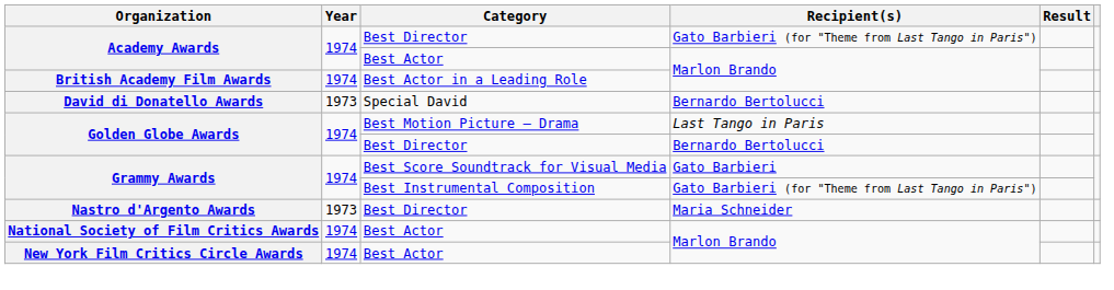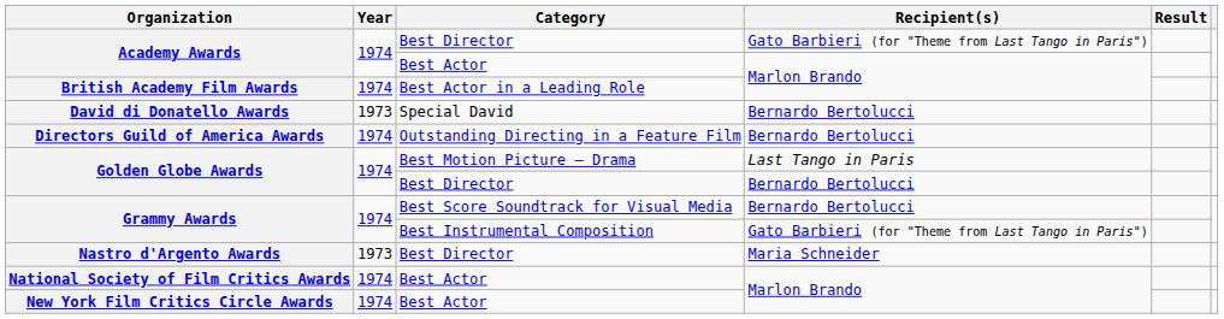 <table class="wikitable sortable plainrowheaders">
 <tr>
 <th scope="col">Organization</th>
 <th scope="col">Year</th>
 <th scope="col">Category</th>
 <th scope="col">Recipient(s)</th>
 <th scope="col">Result</th>
 <th scope="col" class="unsortable"></th>
 </tr>
 <tr>
 <th scope="row" rowspan="2"><a href='#'>Academy Awards</a></th>
 <td rowspan="2"><a href='#'>1974</a></td>
 <td><a href='#'>Best Director</a></td>
 <td><a href='#'>Gato Barbieri</a> <small>(for "Theme from <em>Last Tango in Paris</em>")</small></td>
 <td></td>
 <td rowspan="2"></td>
 </tr>
 <tr>
 <td><a href='#'>Best Actor</a></td>
 <td rowspan="2"><a href='#'>Marlon Brando</a></td>
 <td></td>
 </tr>
 <tr>
 <th scope="row"><a href='#'>British Academy Film Awards</a></th>
 <td><a href='#'>1974</a></td>
 <td><a href='#'>Best Actor in a Leading Role</a></td>
 <td></td>
 <td></td>
 </tr>
 <tr>
 <th scope="row"><a href='#'>David di Donatello Awards</a></th>
 <td>1973</td>
 <td>Special David</td>
 <td><a href='#'>Bernardo Bertolucci</a></td>
 <td></td>
 <td></td>
 </tr>
 <tr>
+<th scope="row"><a href='#'>Directors Guild of America Awards</a></th>
+<td><a href='#'>1974</a></td>
+<td><a href='#'>Outstanding Directing in a Feature Film</a></td>
+<td><a href='#'>Bernardo Bertolucci</a></td>
+<td></td>
+<td></td>
+</tr>
+<tr>
 <th scope="row" rowspan="2"><a href='#'>Golden Globe Awards</a></th>
 <td rowspan="2"><a href='#'>1974</a></td>
 <td><a href='#'>Best Motion Picture – Drama</a></td>
 <td><em>Last Tango in Paris</em></td>
 <td></td>
 <td rowspan="2"></td>
 </tr>
 <tr>
 <td><a href='#'>Best Director</a></td>
 <td><a href='#'>Bernardo Bertolucci</a></td>
 <td></td>
 </tr>
 <tr>
 <th scope="row" rowspan="2"><a href='#'>Grammy Awards</a></th>
 <td rowspan="2"><a href='#'>1974</a></td>
 <td><a href='#'>Best Score Soundtrack for Visual Media</a></td>
-<td><a href='#'>Gato Barbieri</a></td>
+<td><a href='#'>Bernardo Bertolucci</a></td>
 <td></td>
 <td rowspan="2"></td>
 </tr>
 <tr>
 <td><a href='#'>Best Instrumental Composition</a></td>
 <td><a href='#'>Gato Barbieri</a> <small>(for "Theme from <em>Last Tango in Paris</em>")</small></td>
 <td></td>
 </tr>
 <tr>
 <th scope="row"><a href='#'>Nastro d'Argento Awards</a></th>
 <td>1973</td>
 <td><a href='#'>Best Director</a></td>
 <td><a href='#'>Maria Schneider</a></td>
 <td></td>
 <td></td>
 </tr>
 <tr>
 <th scope="row"><a href='#'>National Society of Film Critics Awards</a></th>
 <td><a href='#'>1974</a></td>
 <td><a href='#'>Best Actor</a></td>
 <td rowspan="2"><a href='#'>Marlon Brando</a></td>
 <td></td>
 <td></td>
 </tr>
 <tr>
 <th scope="row"><a href='#'>New York Film Critics Circle Awards</a></th>
 <td><a href='#'>1974</a></td>
 <td><a href='#'>Best Actor</a></td>
 <td></td>
 <td></td>
 </tr>
 </table>
